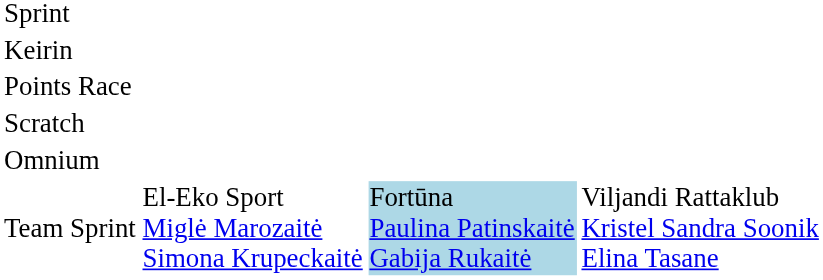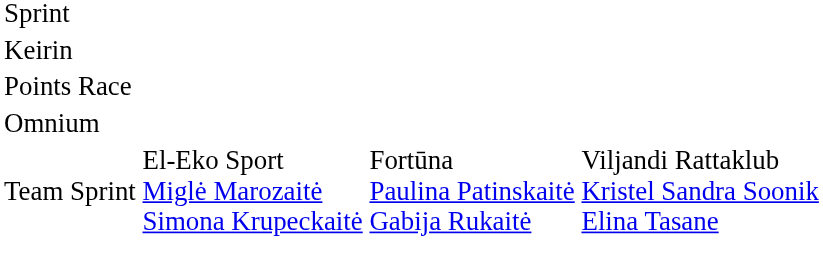 <table>
 <tr>
 <td>Sprint</td>
 <td></td>
 <td></td>
 <td></td>
 </tr>
 <tr>
 <td>Keirin</td>
 <td></td>
 <td></td>
 <td></td>
 </tr>
 <tr>
 <td>Points Race</td>
 <td></td>
 <td></td>
 <td></td>
 </tr>
 <tr>
-<td>Scratch</td>
-<td></td>
-<td></td>
-<td></td>
-</tr>
-<tr>
 <td>Omnium</td>
 <td></td>
 <td></td>
 <td></td>
 </tr>
 <tr>
 <td>Team Sprint</td>
 <td> El-Eko Sport<br><a href='#'>Miglė Marozaitė</a><br><a href='#'>Simona Krupeckaitė</a></td>
-<td style="background: lightblue;"> Fortūna<br><a href='#'>Paulina Patinskaitė</a><br><a href='#'>Gabija Rukaitė</a></td>
+<td> Fortūna<br><a href='#'>Paulina Patinskaitė</a><br><a href='#'>Gabija Rukaitė</a></td>
 <td> Viljandi Rattaklub<br><a href='#'>Kristel Sandra Soonik</a><br><a href='#'>Elina Tasane</a></td>
 </tr>
 </table>
